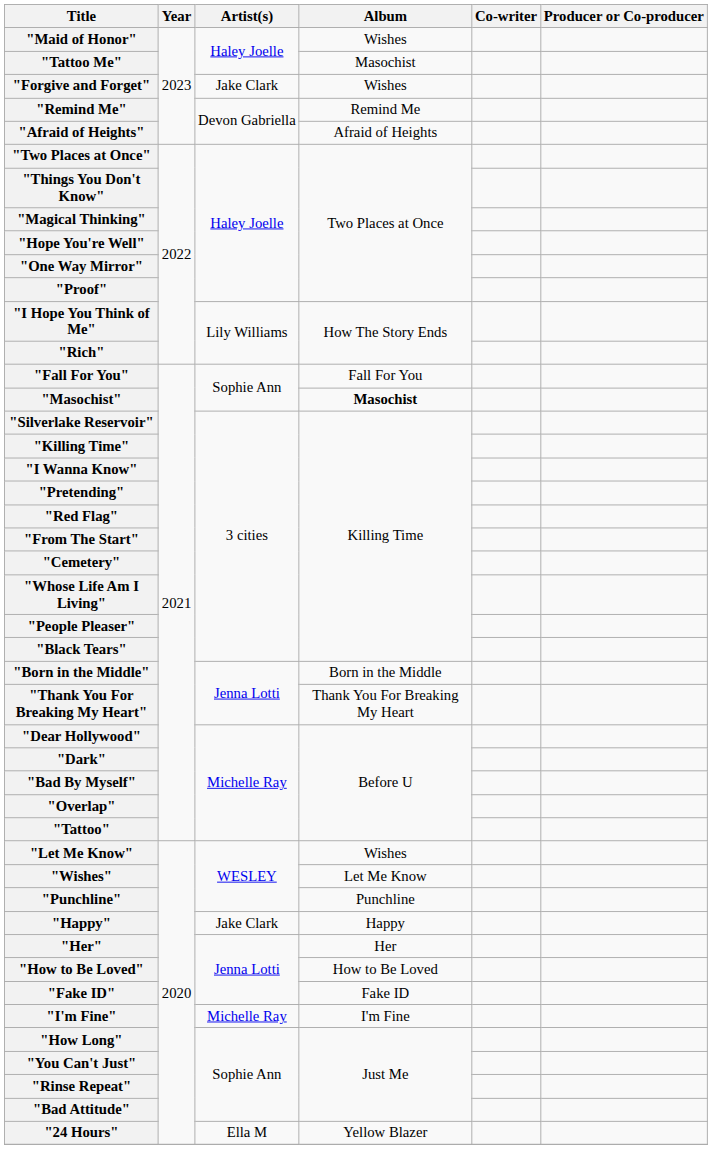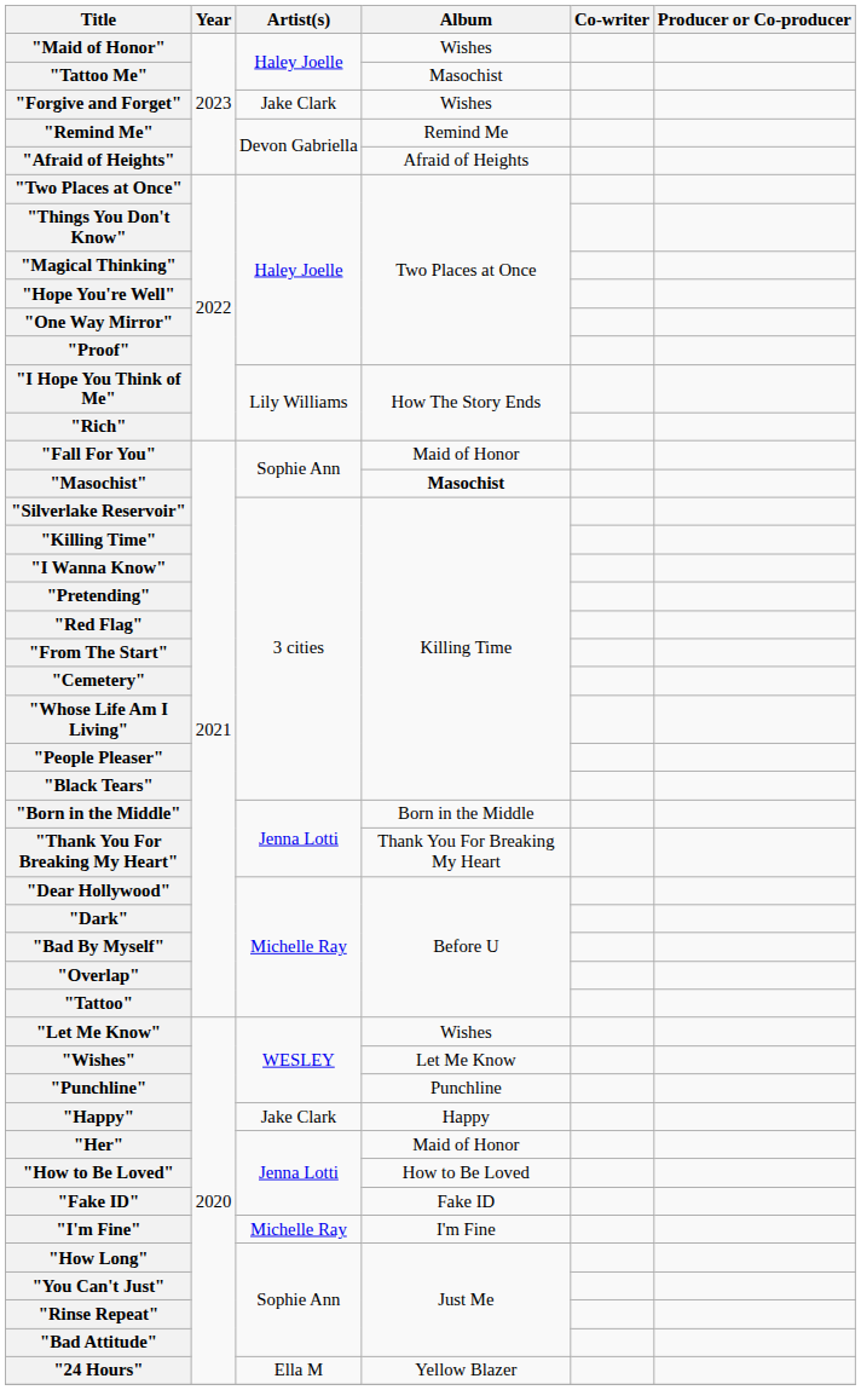 <table class="wikitable sortable plainrowheaders" style="text-align:center;">
 <tr>
 <th scope="col" style="width:160px;">Title</th>
 <th scope="col">Year</th>
 <th scope="col">Artist(s)</th>
 <th scope="col" style="width:180px;">Album</th>
 <th scope="col">Co-writer</th>
 <th scope="col">Producer or Co-producer</th>
 </tr>
 <tr>
 <th scope="row">"Maid of Honor"</th>
 <td rowspan="5">2023</td>
 <td rowspan="2"><a href='#'>Haley Joelle</a></td>
 <td>Wishes</td>
 <td></td>
 <td></td>
 </tr>
 <tr>
 <th scope="row">"Tattoo Me"</th>
 <td>Masochist</td>
 <td></td>
 <td></td>
 </tr>
 <tr>
 <th scope="row">"Forgive and Forget"</th>
 <td>Jake Clark</td>
 <td>Wishes</td>
 <td></td>
 <td></td>
 </tr>
 <tr>
 <th scope="row">"Remind Me"</th>
 <td rowspan="2">Devon Gabriella</td>
 <td>Remind Me</td>
 <td></td>
 <td></td>
 </tr>
 <tr>
 <th scope="row">"Afraid of Heights"</th>
 <td>Afraid of Heights</td>
 <td></td>
 <td></td>
 </tr>
 <tr>
 <th scope="row">"Two Places at Once"</th>
 <td rowspan="8">2022</td>
 <td rowspan="6"><a href='#'>Haley Joelle</a></td>
 <td rowspan="6">Two Places at Once</td>
 <td></td>
 <td></td>
 </tr>
 <tr>
 <th scope="row">"Things You Don't Know"</th>
 <td></td>
 <td></td>
 </tr>
 <tr>
 <th scope="row">"Magical Thinking"</th>
 <td></td>
 <td></td>
 </tr>
 <tr>
 <th scope="row">"Hope You're Well"</th>
 <td></td>
 <td></td>
 </tr>
 <tr>
 <th scope="row">"One Way Mirror"</th>
 <td></td>
 <td></td>
 </tr>
 <tr>
 <th scope="row">"Proof"</th>
 <td></td>
 <td></td>
 </tr>
 <tr>
 <th scope="row">"I Hope You Think of Me"</th>
 <td rowspan="2">Lily Williams</td>
 <td rowspan="2">How The Story Ends</td>
 <td></td>
 <td></td>
 </tr>
 <tr>
 <th scope="row">"Rich"</th>
 <td></td>
 <td></td>
 </tr>
 <tr>
 <th scope="row">"Fall For You"</th>
 <td rowspan="19">2021</td>
 <td rowspan="2">Sophie Ann</td>
-<td>Fall For You</td>
+<td>Maid of Honor</td>
 <td></td>
 <td></td>
 </tr>
 <tr>
 <th scope="row">"Masochist"</th>
 <td><strong>Masochist</strong></td>
 <td></td>
 <td></td>
 </tr>
 <tr>
 <th scope="row">"Silverlake Reservoir"</th>
 <td rowspan="10">3 cities</td>
 <td rowspan="10">Killing Time</td>
 <td></td>
 <td></td>
 </tr>
 <tr>
 <th scope="row">"Killing Time"</th>
 <td></td>
 <td></td>
 </tr>
 <tr>
 <th scope="row">"I Wanna Know"</th>
 <td></td>
 <td></td>
 </tr>
 <tr>
 <th scope="row">"Pretending"</th>
 <td></td>
 <td></td>
 </tr>
 <tr>
 <th scope="row">"Red Flag"</th>
 <td></td>
 <td></td>
 </tr>
 <tr>
 <th scope="row">"From The Start"</th>
 <td></td>
 <td></td>
 </tr>
 <tr>
 <th scope="row">"Cemetery"</th>
 <td></td>
 <td></td>
 </tr>
 <tr>
 <th scope="row">"Whose Life Am I Living"</th>
 <td></td>
 <td></td>
 </tr>
 <tr>
 <th scope="row">"People Pleaser"</th>
 <td></td>
 <td></td>
 </tr>
 <tr>
 <th scope="row">"Black Tears"</th>
 <td></td>
 <td></td>
 </tr>
 <tr>
 <th scope="row">"Born in the Middle"</th>
 <td rowspan="2"><a href='#'>Jenna Lotti</a></td>
 <td>Born in the Middle</td>
 <td></td>
 <td></td>
 </tr>
 <tr>
 <th scope="row">"Thank You For Breaking My Heart"</th>
 <td>Thank You For Breaking My Heart</td>
 <td></td>
 <td></td>
 </tr>
 <tr>
 <th scope="row">"Dear Hollywood"</th>
 <td rowspan="5"><a href='#'>Michelle Ray</a></td>
 <td rowspan="5">Before U</td>
 <td></td>
 <td></td>
 </tr>
 <tr>
 <th scope="row">"Dark"</th>
 <td></td>
 <td></td>
 </tr>
 <tr>
 <th scope="row">"Bad By Myself"</th>
 <td></td>
 <td></td>
 </tr>
 <tr>
 <th scope="row">"Overlap"</th>
 <td></td>
 <td></td>
 </tr>
 <tr>
 <th scope="row">"Tattoo"</th>
 <td></td>
 <td></td>
 </tr>
 <tr>
 <th scope="row">"Let Me Know"</th>
 <td rowspan="13">2020</td>
 <td rowspan="3"><a href='#'>WESLEY</a></td>
 <td>Wishes</td>
 <td></td>
 <td></td>
 </tr>
 <tr>
 <th scope="row">"Wishes"</th>
 <td>Let Me Know</td>
 <td></td>
 <td></td>
 </tr>
 <tr>
 <th scope="row">"Punchline"</th>
 <td>Punchline</td>
 <td></td>
 <td></td>
 </tr>
 <tr>
 <th scope="row">"Happy"</th>
 <td>Jake Clark</td>
 <td>Happy</td>
 <td></td>
 <td></td>
 </tr>
 <tr>
 <th scope="row">"Her"</th>
 <td rowspan="3"><a href='#'>Jenna Lotti</a></td>
-<td>Her</td>
+<td>Maid of Honor</td>
 <td></td>
 <td></td>
 </tr>
 <tr>
 <th scope="row">"How to Be Loved"</th>
 <td>How to Be Loved</td>
 <td></td>
 <td></td>
 </tr>
 <tr>
 <th scope="row">"Fake ID"</th>
 <td>Fake ID</td>
 <td></td>
 <td></td>
 </tr>
 <tr>
 <th scope="row">"I'm Fine"</th>
 <td><a href='#'>Michelle Ray</a></td>
 <td>I'm Fine</td>
 <td></td>
 <td></td>
 </tr>
 <tr>
 <th scope="row">"How Long"</th>
 <td rowspan="4">Sophie Ann</td>
 <td rowspan="4">Just Me</td>
 <td></td>
 <td></td>
 </tr>
 <tr>
 <th scope="row">"You Can't Just"</th>
 <td></td>
 <td></td>
 </tr>
 <tr>
 <th scope="row">"Rinse Repeat"</th>
 <td></td>
 <td></td>
 </tr>
 <tr>
 <th scope="row">"Bad Attitude"</th>
 <td></td>
 <td></td>
 </tr>
 <tr>
 <th scope="row">"24 Hours"</th>
 <td>Ella M</td>
 <td>Yellow Blazer</td>
 <td></td>
 <td></td>
 </tr>
 <tr>
 </tr>
 </table>
